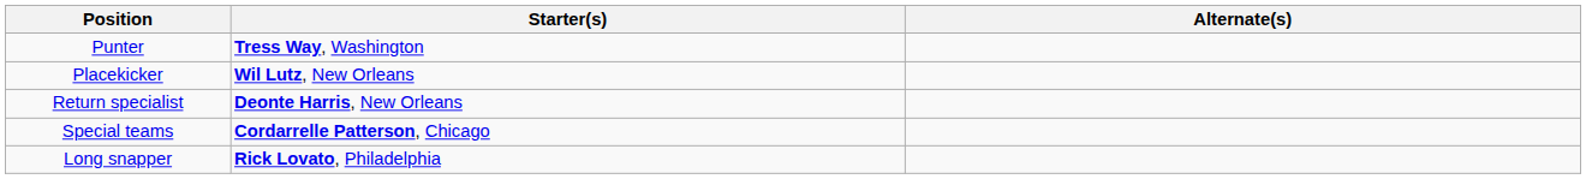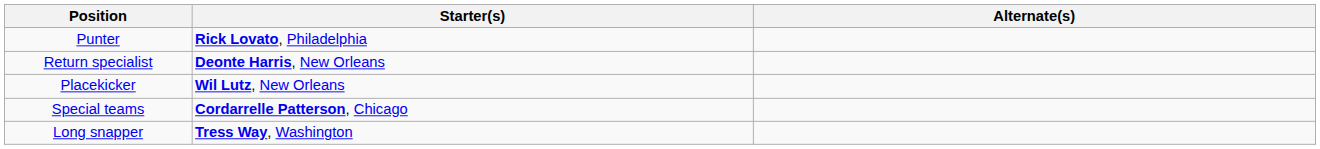 <table class="wikitable" style="width:90%;">
 <tr>
 <th style="width:10%;">Position</th>
 <th style="width:30%;">Starter(s)</th>
 <th style="width:30%;">Alternate(s)</th>
 </tr>
 <tr>
 <td align=center><a href='#'>Punter</a></td>
-<td> <strong><a href='#'>Tress Way</a></strong>, <a href='#'>Washington</a></td>
+<td> <strong><a href='#'>Rick Lovato</a></strong>, <a href='#'>Philadelphia</a></td>
+<td></td>
+</tr>
+<tr>
+<td align=center><a href='#'>Return specialist</a></td>
+<td> <strong><a href='#'>Deonte Harris</a></strong>, <a href='#'>New Orleans</a></td>
 <td></td>
 </tr>
 <tr>
 <td align=center><a href='#'>Placekicker</a></td>
 <td> <strong><a href='#'>Wil Lutz</a></strong>, <a href='#'>New Orleans</a></td>
-<td></td>
-</tr>
-<tr>
-<td align=center><a href='#'>Return specialist</a></td>
-<td> <strong><a href='#'>Deonte Harris</a></strong>, <a href='#'>New Orleans</a></td>
 <td></td>
 </tr>
 <tr>
 <td align=center><a href='#'>Special teams</a></td>
 <td> <strong><a href='#'>Cordarrelle Patterson</a></strong>, <a href='#'>Chicago</a></td>
 <td></td>
 </tr>
 <tr>
 <td align=center><a href='#'>Long snapper</a></td>
-<td> <strong><a href='#'>Rick Lovato</a></strong>, <a href='#'>Philadelphia</a></td>
+<td> <strong><a href='#'>Tress Way</a></strong>, <a href='#'>Washington</a></td>
 <td></td>
 </tr>
 </table>
